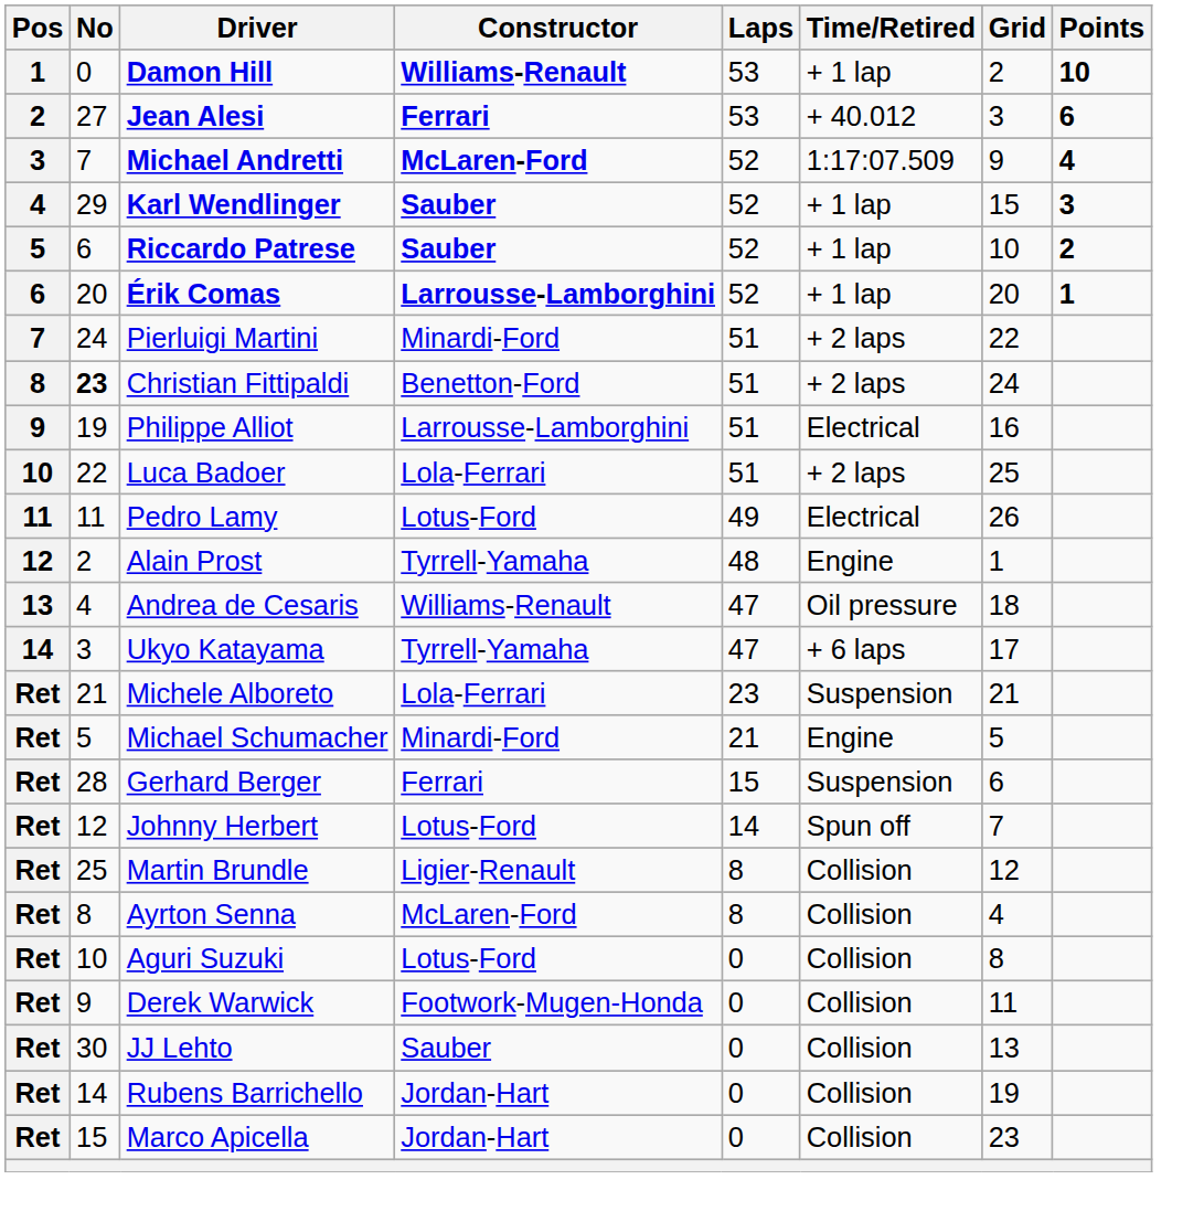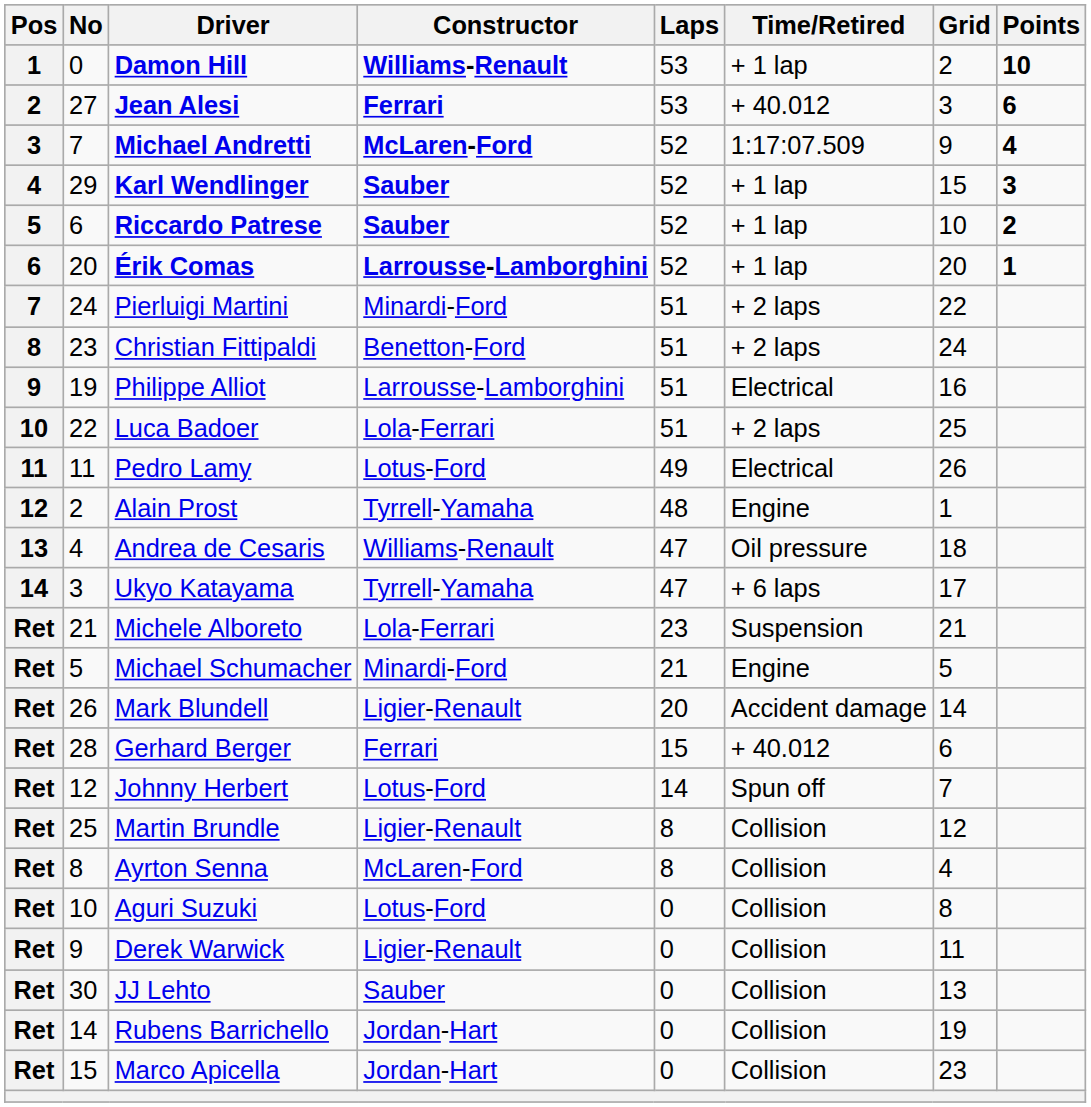 <table class="wikitable" style="font-size: 95%;">
 <tr>
 <th>Pos</th>
 <th>No</th>
 <th>Driver</th>
 <th>Constructor</th>
 <th>Laps</th>
 <th>Time/Retired</th>
 <th>Grid</th>
 <th>Points</th>
 </tr>
 <tr>
 <th>1</th>
 <td>0</td>
 <td> <strong><a href='#'>Damon Hill</a></strong></td>
 <td><strong><a href='#'>Williams</a>-<a href='#'>Renault</a></strong></td>
 <td>53</td>
 <td>+ 1 lap</td>
 <td>2</td>
 <td><strong>10</strong></td>
 </tr>
 <tr>
 <th>2</th>
 <td>27</td>
 <td> <strong><a href='#'>Jean Alesi</a></strong></td>
 <td><strong><a href='#'>Ferrari</a></strong></td>
 <td>53</td>
 <td>+ 40.012</td>
 <td>3</td>
 <td><strong>6</strong></td>
 </tr>
 <tr>
 <th>3</th>
 <td>7</td>
 <td> <strong><a href='#'>Michael Andretti</a></strong></td>
 <td><strong><a href='#'>McLaren</a>-<a href='#'>Ford</a></strong></td>
 <td>52</td>
 <td>1:17:07.509</td>
 <td>9</td>
 <td><strong>4</strong></td>
 </tr>
 <tr>
 <th>4</th>
 <td>29</td>
 <td> <strong><a href='#'>Karl Wendlinger</a></strong></td>
 <td><strong><a href='#'>Sauber</a></strong></td>
 <td>52</td>
 <td>+ 1 lap</td>
 <td>15</td>
 <td><strong>3</strong></td>
 </tr>
 <tr>
 <th>5</th>
 <td>6</td>
 <td> <strong><a href='#'>Riccardo Patrese</a></strong></td>
 <td><strong><a href='#'>Sauber</a></strong></td>
 <td>52</td>
 <td>+ 1 lap</td>
 <td>10</td>
 <td><strong>2</strong></td>
 </tr>
 <tr>
 <th>6</th>
 <td>20</td>
 <td> <strong><a href='#'>Érik Comas</a></strong></td>
 <td><strong><a href='#'>Larrousse</a>-<a href='#'>Lamborghini</a></strong></td>
 <td>52</td>
 <td>+ 1 lap</td>
 <td>20</td>
 <td><strong>1</strong></td>
 </tr>
 <tr>
 <th>7</th>
 <td>24</td>
 <td> <a href='#'>Pierluigi Martini</a></td>
 <td><a href='#'>Minardi</a>-<a href='#'>Ford</a></td>
 <td>51</td>
 <td>+ 2 laps</td>
 <td>22</td>
 <td> </td>
 </tr>
 <tr>
 <th>8</th>
-<td><strong>23</strong></td>
+<td>23</td>
 <td> <a href='#'>Christian Fittipaldi</a></td>
 <td><a href='#'>Benetton</a>-<a href='#'>Ford</a></td>
 <td>51</td>
 <td>+ 2 laps</td>
 <td>24</td>
 <td> </td>
 </tr>
 <tr>
 <th>9</th>
 <td>19</td>
 <td> <a href='#'>Philippe Alliot</a></td>
 <td><a href='#'>Larrousse</a>-<a href='#'>Lamborghini</a></td>
 <td>51</td>
 <td>Electrical</td>
 <td>16</td>
 <td> </td>
 </tr>
 <tr>
 <th>10</th>
 <td>22</td>
 <td> <a href='#'>Luca Badoer</a></td>
 <td><a href='#'>Lola</a>-<a href='#'>Ferrari</a></td>
 <td>51</td>
 <td>+ 2 laps</td>
 <td>25</td>
 <td> </td>
 </tr>
 <tr>
 <th>11</th>
 <td>11</td>
 <td> <a href='#'>Pedro Lamy</a></td>
 <td><a href='#'>Lotus</a>-<a href='#'>Ford</a></td>
 <td>49</td>
 <td>Electrical</td>
 <td>26</td>
 <td> </td>
 </tr>
 <tr>
 <th>12</th>
 <td>2</td>
 <td> <a href='#'>Alain Prost</a></td>
 <td><a href='#'>Tyrrell</a>-<a href='#'>Yamaha</a></td>
 <td>48</td>
 <td>Engine</td>
 <td>1</td>
 <td> </td>
 </tr>
 <tr>
 <th>13</th>
 <td>4</td>
 <td> <a href='#'>Andrea de Cesaris</a></td>
 <td><a href='#'>Williams</a>-<a href='#'>Renault</a></td>
 <td>47</td>
 <td>Oil pressure</td>
 <td>18</td>
 <td> </td>
 </tr>
 <tr>
 <th>14</th>
 <td>3</td>
 <td> <a href='#'>Ukyo Katayama</a></td>
 <td><a href='#'>Tyrrell</a>-<a href='#'>Yamaha</a></td>
 <td>47</td>
 <td>+ 6 laps</td>
 <td>17</td>
 <td> </td>
 </tr>
 <tr>
 <th>Ret</th>
 <td>21</td>
 <td> <a href='#'>Michele Alboreto</a></td>
 <td><a href='#'>Lola</a>-<a href='#'>Ferrari</a></td>
 <td>23</td>
 <td>Suspension</td>
 <td>21</td>
 <td> </td>
 </tr>
 <tr>
 <th>Ret</th>
 <td>5</td>
 <td> <a href='#'>Michael Schumacher</a></td>
 <td><a href='#'>Minardi</a>-<a href='#'>Ford</a></td>
 <td>21</td>
 <td>Engine</td>
 <td>5</td>
 <td> </td>
 </tr>
 <tr>
 <th>Ret</th>
+<td>26</td>
+<td> <a href='#'>Mark Blundell</a></td>
+<td><a href='#'>Ligier</a>-<a href='#'>Renault</a></td>
+<td>20</td>
+<td>Accident damage</td>
+<td>14</td>
+<td> </td>
+</tr>
+<tr>
+<th>Ret</th>
 <td>28</td>
 <td> <a href='#'>Gerhard Berger</a></td>
 <td><a href='#'>Ferrari</a></td>
 <td>15</td>
-<td>Suspension</td>
+<td>+ 40.012</td>
 <td>6</td>
 <td> </td>
 </tr>
 <tr>
 <th>Ret</th>
 <td>12</td>
 <td> <a href='#'>Johnny Herbert</a></td>
 <td><a href='#'>Lotus</a>-<a href='#'>Ford</a></td>
 <td>14</td>
 <td>Spun off</td>
 <td>7</td>
 <td> </td>
 </tr>
 <tr>
 <th>Ret</th>
 <td>25</td>
 <td> <a href='#'>Martin Brundle</a></td>
 <td><a href='#'>Ligier</a>-<a href='#'>Renault</a></td>
 <td>8</td>
 <td>Collision</td>
 <td>12</td>
 <td> </td>
 </tr>
 <tr>
 <th>Ret</th>
 <td>8</td>
 <td> <a href='#'>Ayrton Senna</a></td>
 <td><a href='#'>McLaren</a>-<a href='#'>Ford</a></td>
 <td>8</td>
 <td>Collision</td>
 <td>4</td>
 <td> </td>
 </tr>
 <tr>
 <th>Ret</th>
 <td>10</td>
 <td> <a href='#'>Aguri Suzuki</a></td>
 <td><a href='#'>Lotus</a>-<a href='#'>Ford</a></td>
 <td>0</td>
 <td>Collision</td>
 <td>8</td>
 <td> </td>
 </tr>
 <tr>
 <th>Ret</th>
 <td>9</td>
 <td> <a href='#'>Derek Warwick</a></td>
-<td><a href='#'>Footwork</a>-<a href='#'>Mugen-Honda</a></td>
+<td><a href='#'>Ligier</a>-<a href='#'>Renault</a></td>
 <td>0</td>
 <td>Collision</td>
 <td>11</td>
 <td> </td>
 </tr>
 <tr>
 <th>Ret</th>
 <td>30</td>
 <td> <a href='#'>JJ Lehto</a></td>
 <td><a href='#'>Sauber</a></td>
 <td>0</td>
 <td>Collision</td>
 <td>13</td>
 <td> </td>
 </tr>
 <tr>
 <th>Ret</th>
 <td>14</td>
 <td> <a href='#'>Rubens Barrichello</a></td>
 <td><a href='#'>Jordan</a>-<a href='#'>Hart</a></td>
 <td>0</td>
 <td>Collision</td>
 <td>19</td>
 <td> </td>
 </tr>
 <tr>
 <th>Ret</th>
 <td>15</td>
 <td> <a href='#'>Marco Apicella</a></td>
 <td><a href='#'>Jordan</a>-<a href='#'>Hart</a></td>
 <td>0</td>
 <td>Collision</td>
 <td>23</td>
 <td> </td>
 </tr>
 <tr>
 <th colspan="8"></th>
 </tr>
 </table>
